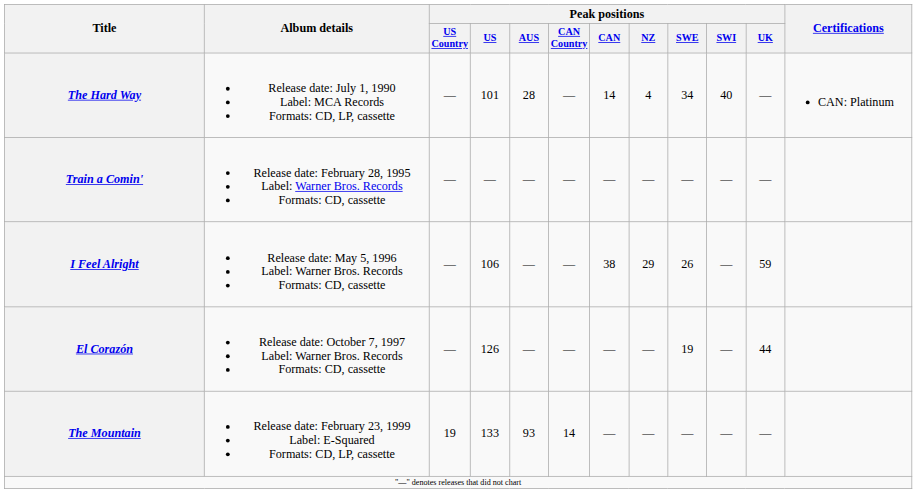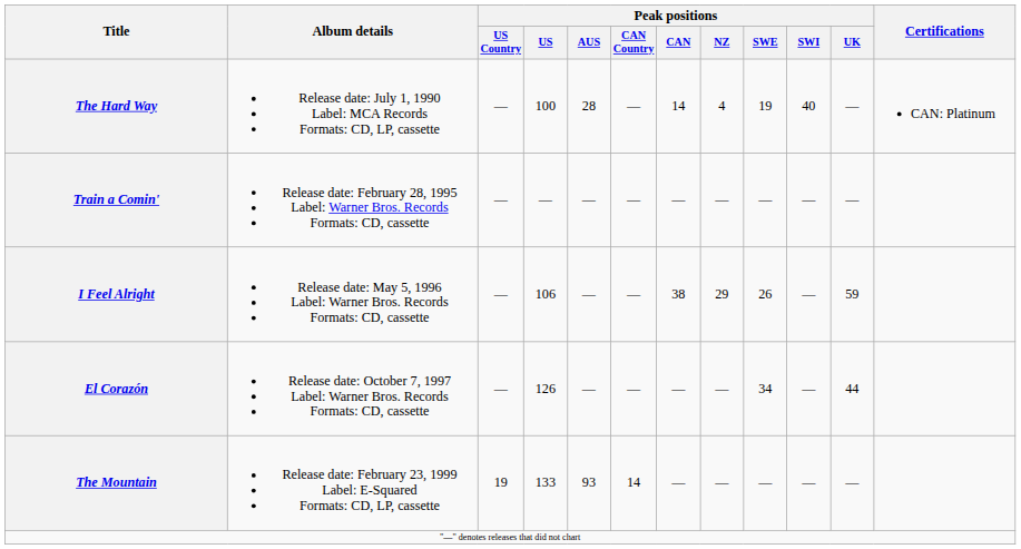 <table class="wikitable plainrowheaders" style="text-align:center;">
 <tr>
 <th rowspan="2" style="width:16em;">Title</th>
 <th rowspan="2" style="width:18em;">Album details</th>
 <th colspan="9">Peak positions</th>
 <th rowspan="2" style="width:10em;"><a href='#'>Certifications</a></th>
 </tr>
 <tr style="font-size:smaller;">
 <th width="45"><a href='#'>US Country</a><br></th>
 <th width="45"><a href='#'>US</a><br></th>
 <th width="45"><a href='#'>AUS</a><br></th>
 <th width="45"><a href='#'>CAN Country</a><br></th>
 <th width="45"><a href='#'>CAN</a><br></th>
 <th width="45"><a href='#'>NZ</a><br></th>
 <th width="45"><a href='#'>SWE</a><br></th>
 <th width="45"><a href='#'>SWI</a><br></th>
 <th width="45"><a href='#'>UK</a><br></th>
 </tr>
 <tr>
 <th scope="row"><em><a href='#'>The Hard Way</a> <br></em></th>
 <td><br><ul><li>Release date: July 1, 1990</li><li>Label: MCA Records</li><li>Formats: CD, LP, cassette</li></ul></td>
 <td>—</td>
-<td>101</td>
+<td>100</td>
 <td>28</td>
 <td>—</td>
 <td>14</td>
 <td>4</td>
-<td>34</td>
+<td>19</td>
 <td>40</td>
 <td>—</td>
 <td align="left"><br><ul><li>CAN: Platinum</li></ul></td>
 </tr>
 <tr>
 <th scope="row"><em><a href='#'>Train a Comin'</a></em></th>
 <td><br><ul><li>Release date: February 28, 1995</li><li>Label: <a href='#'>Warner Bros. Records</a></li><li>Formats: CD, cassette</li></ul></td>
 <td>—</td>
 <td>—</td>
 <td>—</td>
 <td>—</td>
 <td>—</td>
 <td>—</td>
 <td>—</td>
 <td>—</td>
 <td>—</td>
 <td></td>
 </tr>
 <tr>
 <th scope="row"><em><a href='#'>I Feel Alright</a></em></th>
 <td><br><ul><li>Release date: May 5, 1996</li><li>Label: Warner Bros. Records</li><li>Formats: CD, cassette</li></ul></td>
 <td>—</td>
 <td>106</td>
 <td>—</td>
 <td>—</td>
 <td>38</td>
 <td>29</td>
 <td>26</td>
 <td>—</td>
 <td>59</td>
 <td></td>
 </tr>
 <tr>
 <th scope="row"><em><a href='#'>El Corazón</a></em></th>
 <td><br><ul><li>Release date: October 7, 1997</li><li>Label: Warner Bros. Records</li><li>Formats: CD, cassette</li></ul></td>
 <td>—</td>
 <td>126</td>
 <td>—</td>
 <td>—</td>
 <td>—</td>
 <td>—</td>
-<td>19</td>
+<td>34</td>
 <td>—</td>
 <td>44</td>
 <td></td>
 </tr>
 <tr>
 <th scope="row"><em><a href='#'>The Mountain</a></em><br></th>
 <td><br><ul><li>Release date: February 23, 1999</li><li>Label: E-Squared</li><li>Formats: CD, LP, cassette</li></ul></td>
 <td>19</td>
 <td>133</td>
 <td>93</td>
 <td>14</td>
 <td>—</td>
 <td>—</td>
 <td>—</td>
 <td>—</td>
 <td>—</td>
 <td></td>
 </tr>
 <tr>
 <td colspan="12" style="font-size:8pt">"—" denotes releases that did not chart</td>
 </tr>
 </table>
